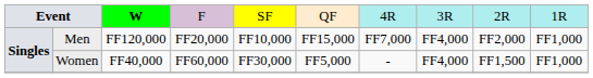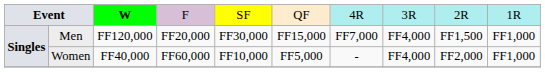 <table class=wikitable style=font-size:90%;text-align:center>
 <tr>
 <td width=200 colspan=2 bgcolor=#dfe2e9><strong>Event</strong></td>
 <td width=80 bgcolor=lime><strong>W</strong></td>
 <td width=85 bgcolor=#D8BFD8>F</td>
 <td width=85 bgcolor=#FFFF00>SF</td>
 <td width=85 bgcolor=#ffebcd>QF</td>
 <td width=85 bgcolor=#afeeee>4R</td>
 <td width=85 bgcolor=#afeeee>3R</td>
 <td width=85 bgcolor=#afeeee>2R</td>
 <td width=85 bgcolor=#afeeee>1R</td>
 </tr>
 <tr>
 <td rowspan=2 bgcolor=#dfe2e9><strong>Singles</strong> </td>
 <td bgcolor=#EDEDED>Men</td>
 <td>FF120,000</td>
 <td>FF20,000</td>
-<td>FF10,000</td>
+<td>FF30,000</td>
 <td>FF15,000</td>
 <td>FF7,000</td>
 <td>FF4,000</td>
-<td>FF2,000</td>
+<td>FF1,500</td>
 <td>FF1,000</td>
 </tr>
 <tr>
 <td bgcolor=#EDEDED>Women</td>
 <td>FF40,000</td>
 <td>FF60,000</td>
-<td>FF30,000</td>
+<td>FF10,000</td>
 <td>FF5,000</td>
 <td>-</td>
 <td>FF4,000</td>
-<td>FF1,500</td>
+<td>FF2,000</td>
 <td>FF1,000</td>
 </tr>
 <tr>
 </tr>
 </table>
